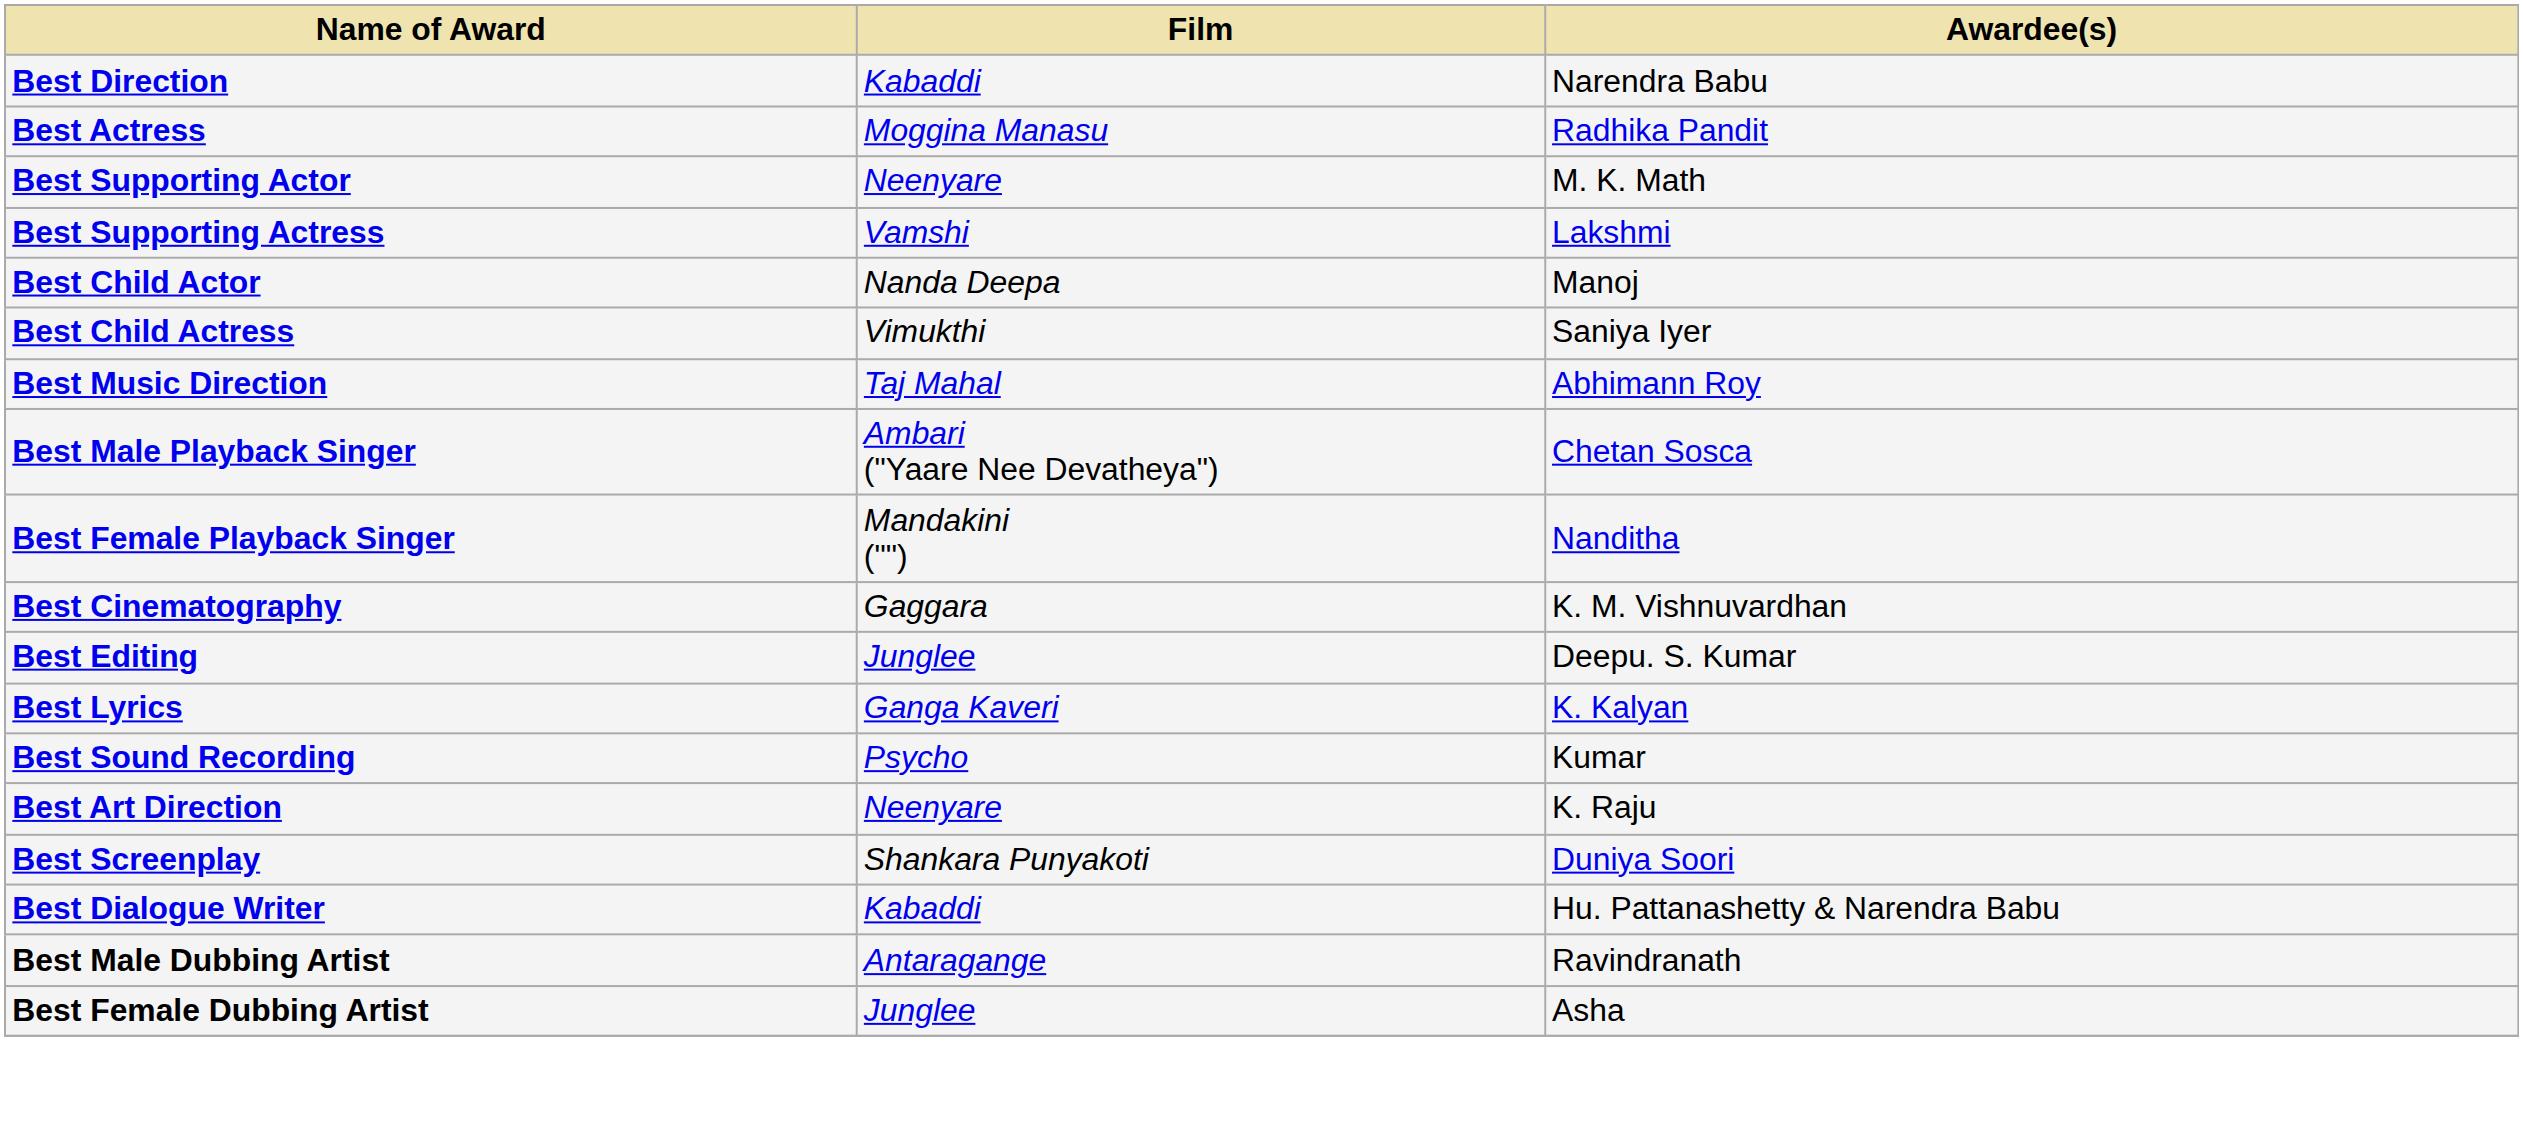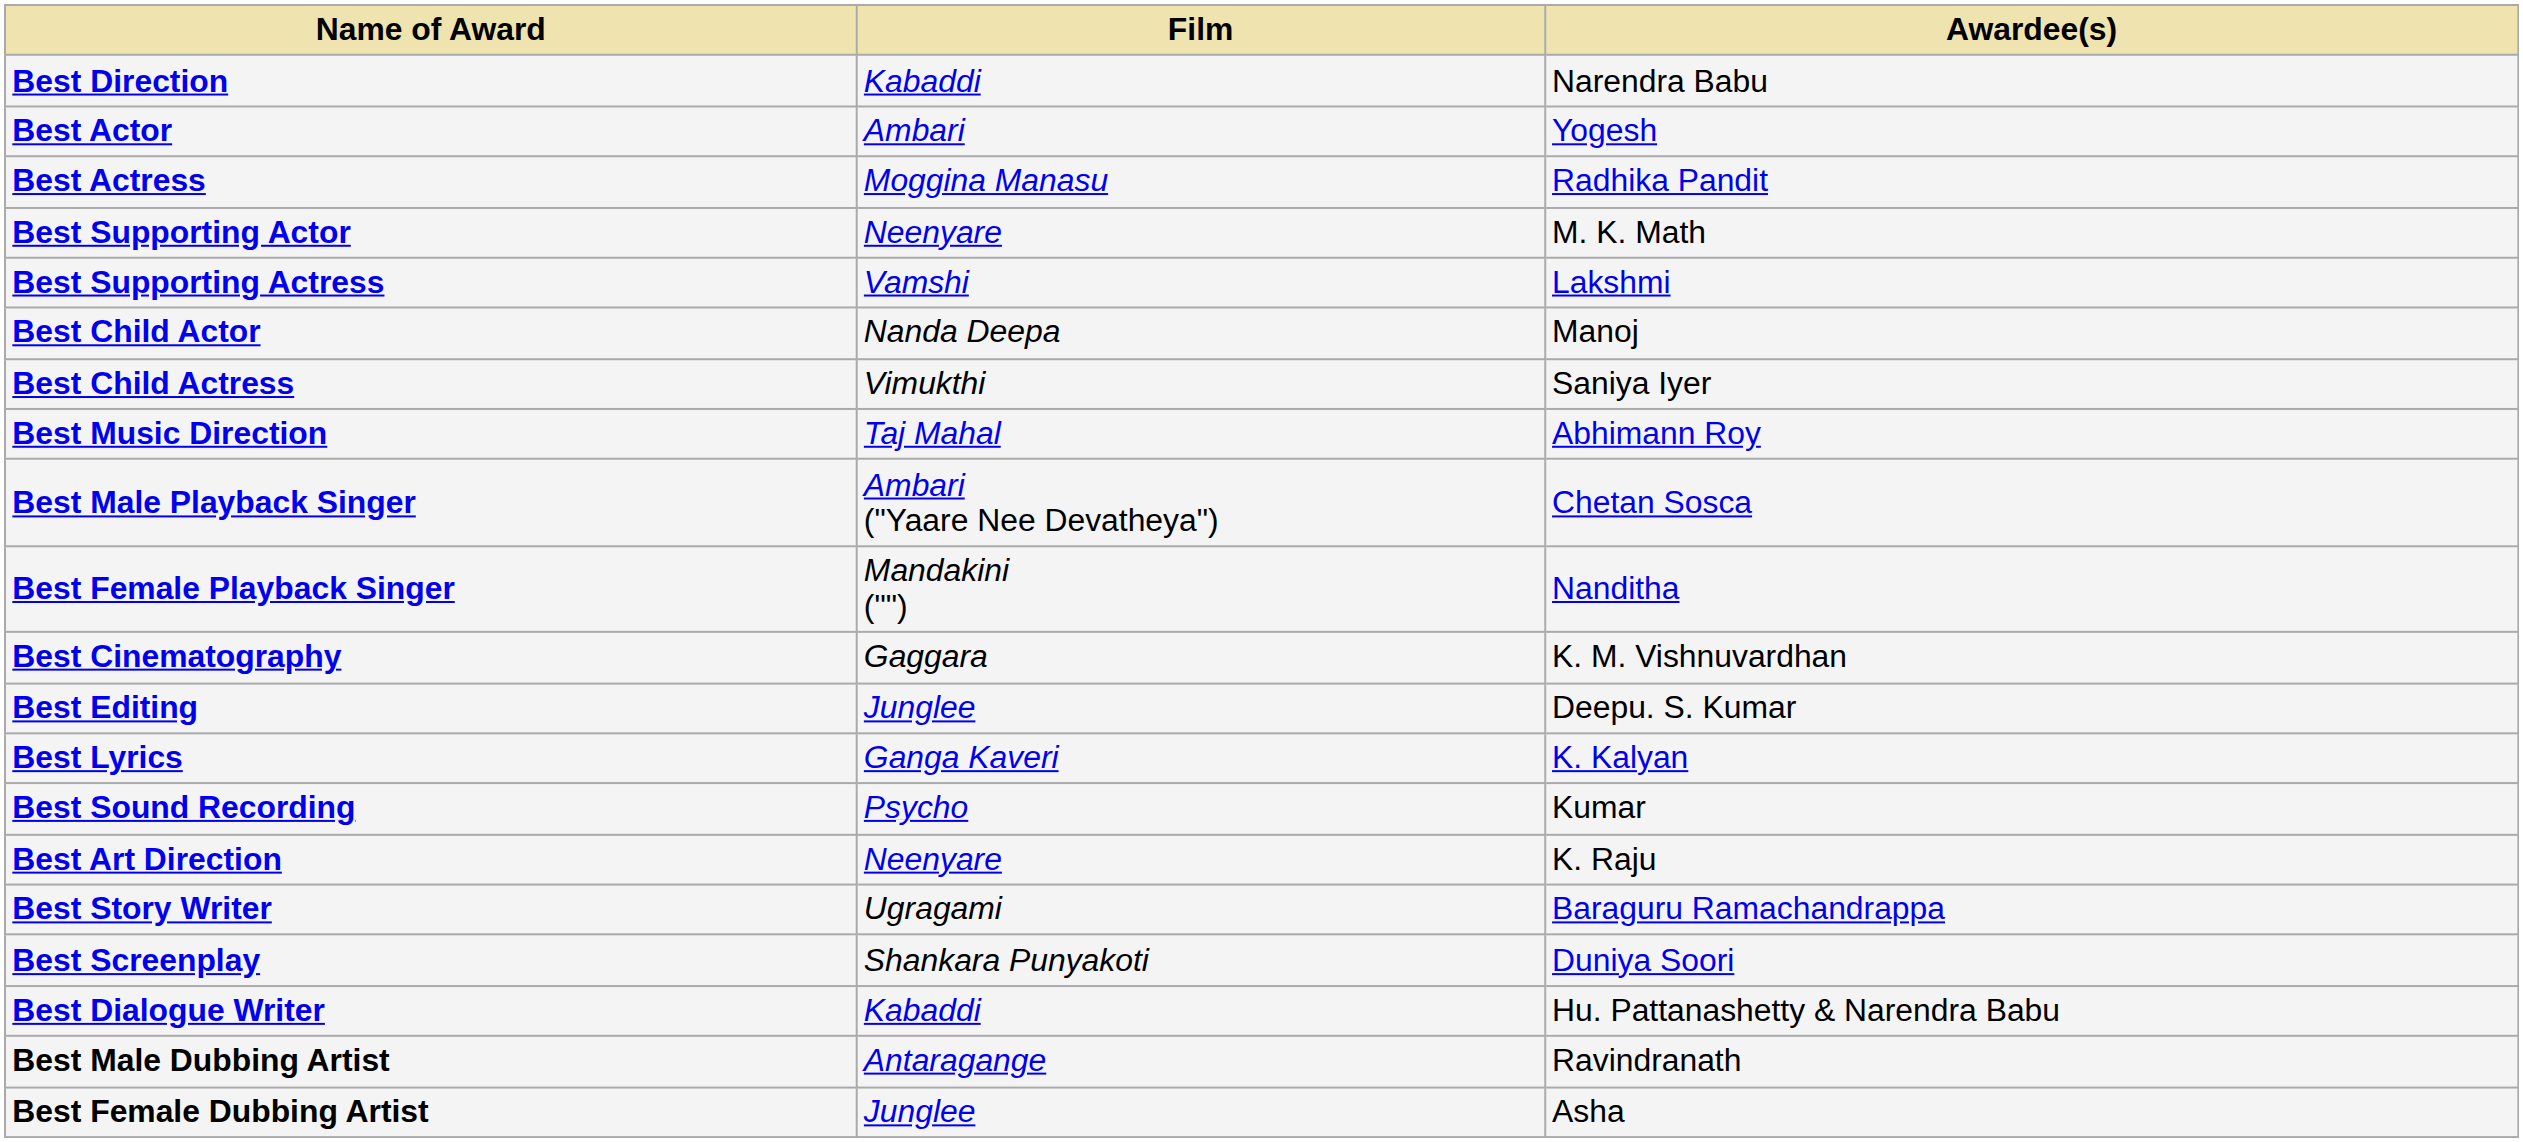 <table class="wikitable" style="width:100%;">
 <tr>
 <th style="background-color:#EFE4B0;">Name of Award</th>
 <th style="background-color:#EFE4B0;">Film</th>
 <th style="background-color:#EFE4B0;">Awardee(s)</th>
 </tr>
 <tr style="background-color:#F4F4F4">
 <td><strong><a href='#'>Best Direction</a></strong></td>
 <td><em><a href='#'>Kabaddi</a></em></td>
 <td>Narendra Babu</td>
+</tr>
+<tr style="background-color:#F4F4F4">
+<td><strong><a href='#'>Best Actor</a></strong></td>
+<td><em><a href='#'>Ambari</a></em></td>
+<td><a href='#'>Yogesh</a></td>
 </tr>
 <tr style="background-color:#F4F4F4">
 <td><strong><a href='#'>Best Actress</a></strong></td>
 <td><em><a href='#'>Moggina Manasu</a></em></td>
 <td><a href='#'>Radhika Pandit</a></td>
 </tr>
 <tr style="background-color:#F4F4F4">
 <td><strong><a href='#'>Best Supporting Actor</a></strong></td>
 <td><em><a href='#'>Neenyare</a></em></td>
 <td>M. K. Math</td>
 </tr>
 <tr style="background-color:#F4F4F4">
 <td><strong><a href='#'>Best Supporting Actress</a></strong></td>
 <td><em><a href='#'>Vamshi</a></em></td>
 <td><a href='#'>Lakshmi</a></td>
 </tr>
 <tr style="background-color:#F4F4F4">
 <td><strong><a href='#'>Best Child Actor</a></strong></td>
 <td><em>Nanda Deepa</em></td>
 <td>Manoj</td>
 </tr>
 <tr style="background-color:#F4F4F4">
 <td><strong><a href='#'>Best Child Actress</a></strong></td>
 <td><em>Vimukthi</em></td>
 <td>Saniya Iyer</td>
 </tr>
 <tr style="background-color:#F4F4F4">
 <td><strong><a href='#'>Best Music Direction</a></strong></td>
 <td><em><a href='#'>Taj Mahal</a></em></td>
 <td><a href='#'>Abhimann Roy</a></td>
 </tr>
 <tr style="background-color:#F4F4F4">
 <td><strong><a href='#'>Best Male Playback Singer</a></strong></td>
 <td><em><a href='#'>Ambari</a></em><br>("Yaare Nee Devatheya")</td>
 <td><a href='#'>Chetan Sosca</a></td>
 </tr>
 <tr style="background-color:#F4F4F4">
 <td><strong><a href='#'>Best Female Playback Singer</a></strong></td>
 <td><em>Mandakini</em><br>("")</td>
 <td><a href='#'>Nanditha</a></td>
 </tr>
 <tr style="background-color:#F4F4F4">
 <td><strong><a href='#'>Best Cinematography</a></strong></td>
 <td><em>Gaggara</em></td>
 <td>K. M. Vishnuvardhan</td>
 </tr>
 <tr style="background-color:#F4F4F4">
 <td><strong><a href='#'>Best Editing</a></strong></td>
 <td><em><a href='#'>Junglee</a></em></td>
 <td>Deepu. S. Kumar</td>
 </tr>
 <tr style="background-color:#F4F4F4">
 <td><strong><a href='#'>Best Lyrics</a></strong></td>
 <td><em><a href='#'>Ganga Kaveri</a></em></td>
 <td><a href='#'>K. Kalyan</a></td>
 </tr>
 <tr style="background-color:#F4F4F4">
 <td><strong><a href='#'>Best Sound Recording</a></strong></td>
 <td><em><a href='#'>Psycho</a></em></td>
 <td>Kumar</td>
 </tr>
 <tr style="background-color:#F4F4F4">
 <td><strong><a href='#'>Best Art Direction</a></strong></td>
 <td><em><a href='#'>Neenyare</a></em></td>
 <td>K. Raju</td>
 </tr>
 <tr style="background-color:#F4F4F4">
+<td><strong><a href='#'>Best Story Writer</a></strong></td>
+<td><em>Ugragami</em></td>
+<td><a href='#'>Baraguru Ramachandrappa</a></td>
+</tr>
+<tr style="background-color:#F4F4F4">
 <td><strong><a href='#'>Best Screenplay</a></strong></td>
 <td><em>Shankara Punyakoti</em></td>
 <td><a href='#'>Duniya Soori</a></td>
 </tr>
 <tr style="background-color:#F4F4F4">
 <td><strong><a href='#'>Best Dialogue Writer</a></strong></td>
 <td><em><a href='#'>Kabaddi</a></em></td>
 <td>Hu. Pattanashetty & Narendra Babu</td>
 </tr>
 <tr style="background-color:#F4F4F4">
 <td><strong>Best Male Dubbing Artist</strong></td>
 <td><em><a href='#'>Antaragange</a></em></td>
 <td>Ravindranath</td>
 </tr>
 <tr style="background-color:#F4F4F4">
 <td><strong>Best Female Dubbing Artist</strong></td>
 <td><em><a href='#'>Junglee</a></em></td>
 <td>Asha</td>
 </tr>
 <tr style="background-color:#F4F4F4">
 </tr>
 </table>
